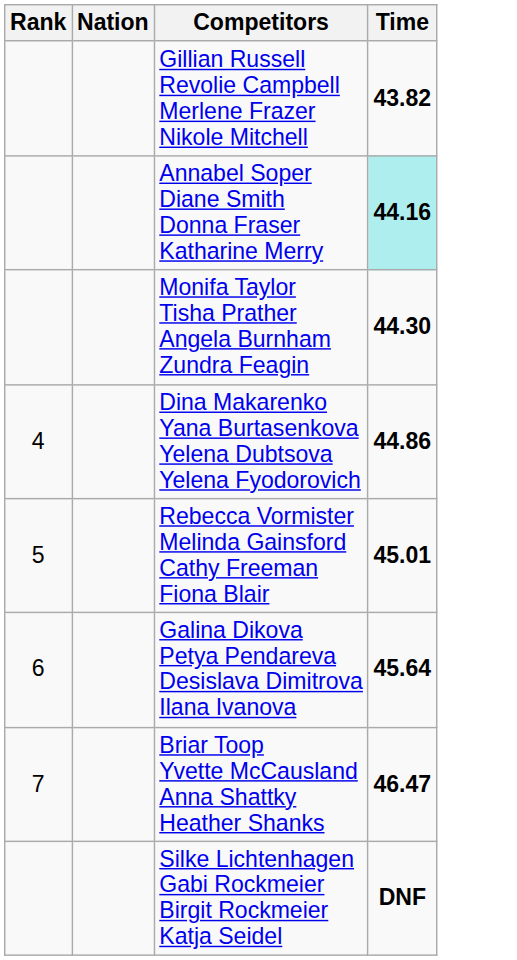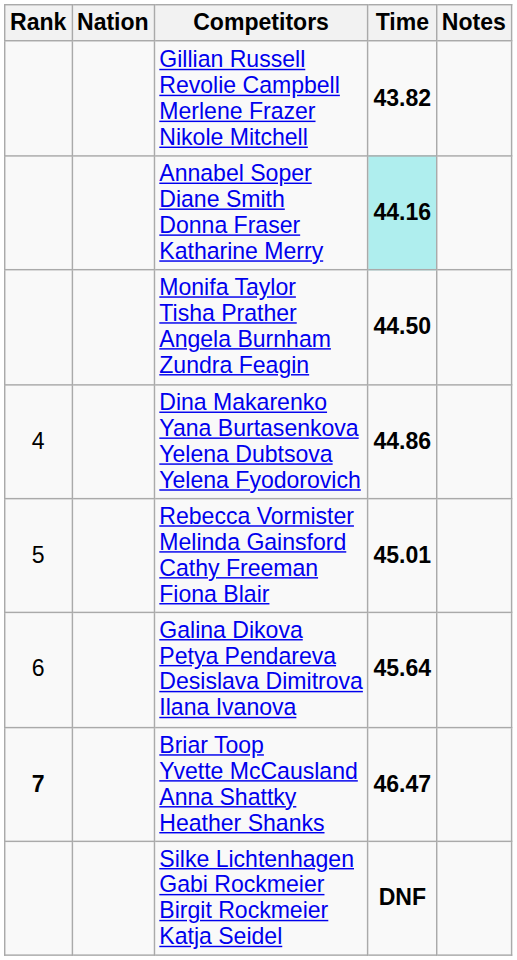 <table class="wikitable sortable" style="text-align:center">
 <tr>
 <th>Rank</th>
 <th>Nation</th>
 <th>Competitors</th>
 <th>Time</th>
+<th>Notes</th>
 </tr>
 <tr>
 <td></td>
 <td align=left></td>
 <td align=left><a href='#'>Gillian Russell</a><br><a href='#'>Revolie Campbell</a><br><a href='#'>Merlene Frazer</a><br><a href='#'>Nikole Mitchell</a></td>
 <td><strong>43.82</strong></td>
+<td></td>
 </tr>
 <tr>
 <td></td>
 <td align=left></td>
 <td align=left><a href='#'>Annabel Soper</a><br><a href='#'>Diane Smith</a><br><a href='#'>Donna Fraser</a><br><a href='#'>Katharine Merry</a></td>
 <td style="background: paleturquoise;"><strong>44.16</strong></td>
+<td></td>
 </tr>
 <tr>
 <td></td>
 <td align=left></td>
 <td align=left><a href='#'>Monifa Taylor</a><br><a href='#'>Tisha Prather</a><br><a href='#'>Angela Burnham</a><br><a href='#'>Zundra Feagin</a></td>
-<td><strong>44.30</strong></td>
+<td><strong>44.50</strong></td>
+<td></td>
 </tr>
 <tr>
 <td>4</td>
 <td align=left></td>
 <td align=left><a href='#'>Dina Makarenko</a><br><a href='#'>Yana Burtasenkova</a><br><a href='#'>Yelena Dubtsova</a><br><a href='#'>Yelena Fyodorovich</a></td>
 <td><strong>44.86</strong></td>
+<td></td>
 </tr>
 <tr>
 <td>5</td>
 <td align=left></td>
 <td align=left><a href='#'>Rebecca Vormister</a><br><a href='#'>Melinda Gainsford</a><br><a href='#'>Cathy Freeman</a><br><a href='#'>Fiona Blair</a></td>
 <td><strong>45.01</strong></td>
+<td></td>
 </tr>
 <tr>
 <td>6</td>
 <td align=left></td>
 <td align=left><a href='#'>Galina Dikova</a><br><a href='#'>Petya Pendareva</a><br><a href='#'>Desislava Dimitrova</a><br><a href='#'>Ilana Ivanova</a></td>
 <td><strong>45.64</strong></td>
+<td></td>
 </tr>
 <tr>
-<td>7</td>
+<td><strong>7</strong></td>
 <td align=left></td>
 <td align=left><a href='#'>Briar Toop</a><br><a href='#'>Yvette McCausland</a><br><a href='#'>Anna Shattky</a><br><a href='#'>Heather Shanks</a></td>
 <td><strong>46.47</strong></td>
+<td></td>
 </tr>
 <tr>
 <td></td>
 <td align=left></td>
 <td align=left><a href='#'>Silke Lichtenhagen</a><br><a href='#'>Gabi Rockmeier</a><br><a href='#'>Birgit Rockmeier</a><br><a href='#'>Katja Seidel</a></td>
 <td><strong>DNF</strong></td>
+<td></td>
 </tr>
 </table>
